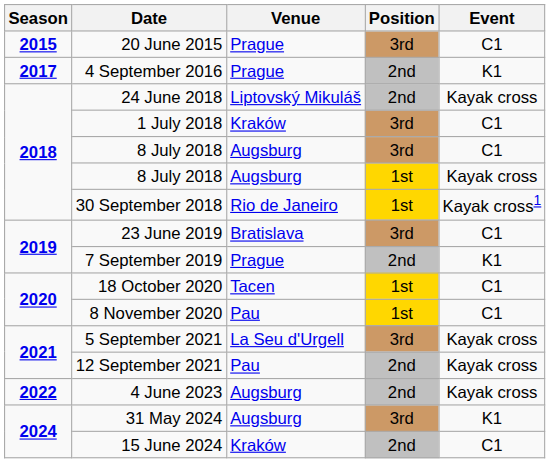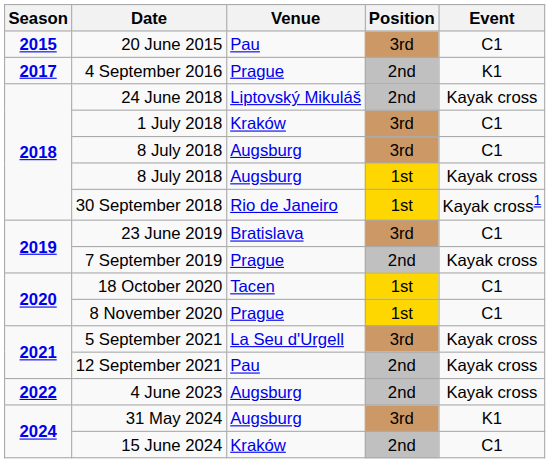 <table class="wikitable" style="text-align:center; font-size:95%;">
 <tr>
 <th>Season</th>
 <th>Date</th>
 <th>Venue</th>
 <th>Position</th>
 <th>Event</th>
 </tr>
 <tr>
 <td><strong><a href='#'>2015</a></strong></td>
 <td align=right>20 June 2015</td>
-<td align=left><a href='#'>Prague</a></td>
+<td align=left><a href='#'>Pau</a></td>
 <td bgcolor=cc9966>3rd</td>
 <td>C1</td>
 </tr>
 <tr>
 <td><strong><a href='#'>2017</a></strong></td>
 <td align=right>4 September 2016</td>
 <td align=left><a href='#'>Prague</a></td>
 <td bgcolor=silver>2nd</td>
 <td>K1</td>
 </tr>
 <tr>
 <td rowspan=5><strong><a href='#'>2018</a></strong></td>
 <td align=right>24 June 2018</td>
 <td align=left><a href='#'>Liptovský Mikuláš</a></td>
 <td bgcolor=silver>2nd</td>
 <td>Kayak cross</td>
 </tr>
 <tr>
 <td align=right>1 July 2018</td>
 <td align=left><a href='#'>Kraków</a></td>
 <td bgcolor=cc9966>3rd</td>
 <td>C1</td>
 </tr>
 <tr>
 <td align=right>8 July 2018</td>
 <td align=left><a href='#'>Augsburg</a></td>
 <td bgcolor=cc9966>3rd</td>
 <td>C1</td>
 </tr>
 <tr>
 <td align=right>8 July 2018</td>
 <td align=left><a href='#'>Augsburg</a></td>
 <td bgcolor=gold>1st</td>
 <td>Kayak cross</td>
 </tr>
 <tr>
 <td align=right>30 September 2018</td>
 <td align=left><a href='#'>Rio de Janeiro</a></td>
 <td bgcolor=gold>1st</td>
 <td>Kayak cross<sup><a href='#'>1</a></sup></td>
 </tr>
 <tr>
 <td rowspan=2><strong><a href='#'>2019</a></strong></td>
 <td align=right>23 June 2019</td>
 <td align=left><a href='#'>Bratislava</a></td>
 <td bgcolor=cc9966>3rd</td>
 <td>C1</td>
 </tr>
 <tr>
 <td align=right>7 September 2019</td>
 <td align=left><a href='#'>Prague</a></td>
 <td bgcolor=silver>2nd</td>
-<td>K1</td>
+<td>Kayak cross</td>
 </tr>
 <tr>
 <td rowspan=2><strong><a href='#'>2020</a></strong></td>
 <td align=right>18 October 2020</td>
 <td align=left><a href='#'>Tacen</a></td>
 <td bgcolor=gold>1st</td>
 <td>C1</td>
 </tr>
 <tr>
 <td align=right>8 November 2020</td>
-<td align=left><a href='#'>Pau</a></td>
+<td align=left><a href='#'>Prague</a></td>
 <td bgcolor=gold>1st</td>
 <td>C1</td>
 </tr>
 <tr>
 <td rowspan=2><strong><a href='#'>2021</a></strong></td>
 <td align=right>5 September 2021</td>
 <td align=left><a href='#'>La Seu d'Urgell</a></td>
 <td bgcolor=cc9966>3rd</td>
 <td>Kayak cross</td>
 </tr>
 <tr>
 <td align=right>12 September 2021</td>
 <td align=left><a href='#'>Pau</a></td>
 <td bgcolor=silver>2nd</td>
 <td>Kayak cross</td>
 </tr>
 <tr>
 <td><strong><a href='#'>2022</a></strong></td>
 <td align=right>4 June 2023</td>
 <td align=left><a href='#'>Augsburg</a></td>
 <td bgcolor=silver>2nd</td>
 <td>Kayak cross</td>
 </tr>
 <tr>
 <td rowspan=2><strong><a href='#'>2024</a></strong></td>
 <td align=right>31 May 2024</td>
 <td align=left><a href='#'>Augsburg</a></td>
 <td bgcolor=cc9966>3rd</td>
 <td>K1</td>
 </tr>
 <tr>
 <td align=right>15 June 2024</td>
 <td align=left><a href='#'>Kraków</a></td>
 <td bgcolor=silver>2nd</td>
 <td>C1</td>
 </tr>
 </table>
